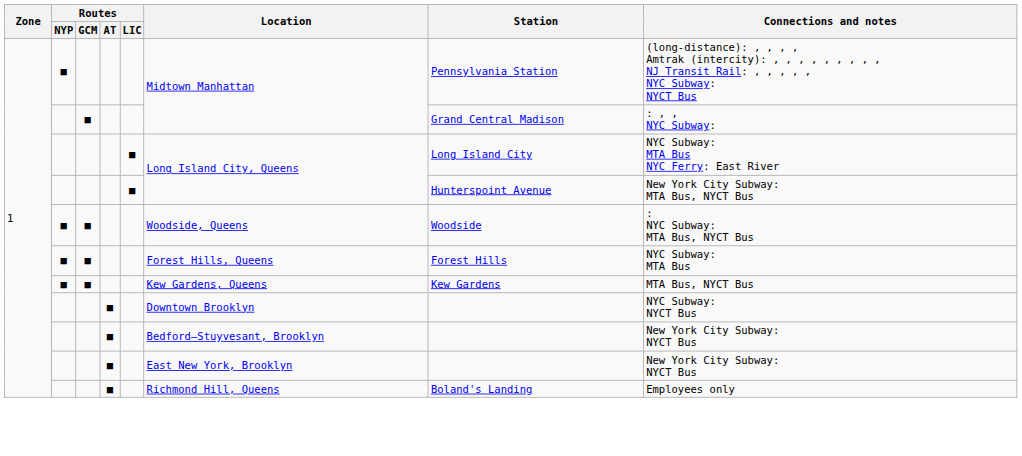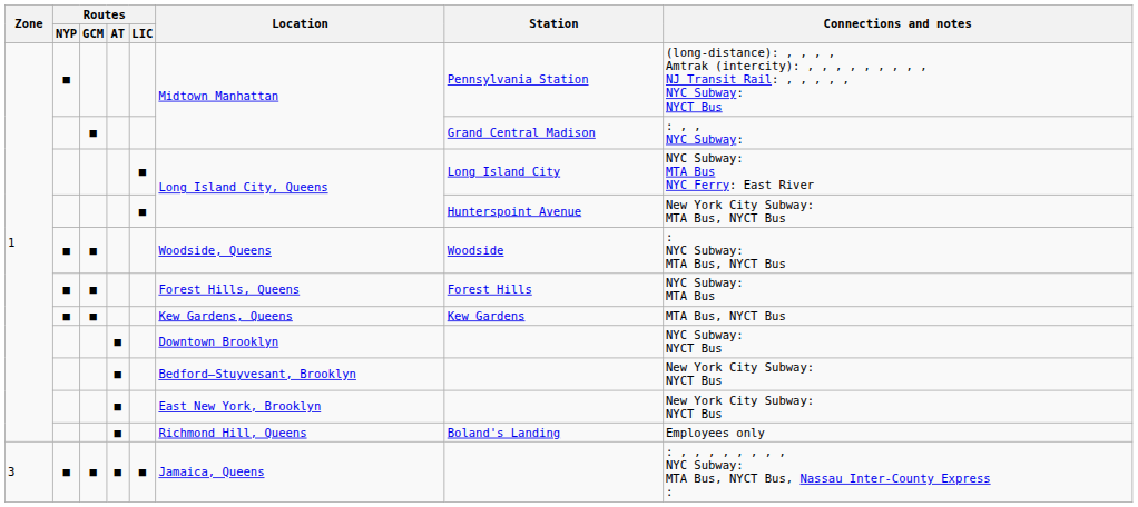 <table class="wikitable">
 <tr>
 <th rowspan="2">Zone</th>
 <th colspan="4">Routes</th>
 <th rowspan="2">Location</th>
 <th rowspan="2">Station</th>
 <th rowspan="2">Connections and notes</th>
 </tr>
 <tr>
 <th width="2%">NYP</th>
 <th width="2%">GCM</th>
 <th width="2%">AT</th>
 <th width="2%">LIC</th>
 </tr>
 <tr>
 <td rowspan="11">1</td>
 <td align="center">■</td>
 <td></td>
 <td></td>
 <td></td>
 <td rowspan="2"><a href='#'>Midtown Manhattan</a></td>
 <td><a href='#'>Pennsylvania Station</a> </td>
 <td> (long-distance): , , , , <br> Amtrak (intercity): , , , , , , , , , <br> <a href='#'>NJ Transit Rail</a>: , , , , ,  <br> <a href='#'>NYC Subway</a>: <br> <a href='#'>NYCT Bus</a></td>
 </tr>
 <tr>
 <td></td>
 <td align="center">■</td>
 <td></td>
 <td></td>
 <td><a href='#'>Grand Central Madison</a> </td>
 <td>: , , <br> <a href='#'>NYC Subway</a>: </td>
 </tr>
 <tr>
 <td></td>
 <td></td>
 <td></td>
 <td align="center">■</td>
 <td rowspan="2"><a href='#'>Long Island City, Queens</a></td>
 <td><a href='#'>Long Island City</a> </td>
 <td> NYC Subway: <br> <a href='#'>MTA Bus</a><br> <a href='#'>NYC Ferry</a>: East River</td>
 </tr>
 <tr>
 <td></td>
 <td></td>
 <td></td>
 <td align="center">■</td>
 <td><a href='#'>Hunterspoint Avenue</a></td>
 <td> New York City Subway: <br> MTA Bus, NYCT Bus</td>
 </tr>
 <tr>
 <td align="center">■</td>
 <td align="center">■</td>
 <td></td>
 <td></td>
 <td><a href='#'>Woodside, Queens</a></td>
 <td><a href='#'>Woodside</a> </td>
 <td>: <br> NYC Subway: <br> MTA Bus, NYCT Bus</td>
 </tr>
 <tr>
 <td align="center">■</td>
 <td align="center">■</td>
 <td></td>
 <td></td>
 <td><a href='#'>Forest Hills, Queens</a></td>
 <td><a href='#'>Forest Hills</a> </td>
 <td> NYC Subway: <br> MTA Bus</td>
 </tr>
 <tr>
 <td align="center">■</td>
 <td align="center">■</td>
 <td></td>
 <td></td>
 <td><a href='#'>Kew Gardens, Queens</a></td>
 <td><a href='#'>Kew Gardens</a></td>
 <td> MTA Bus, NYCT Bus</td>
 </tr>
 <tr>
 <td></td>
 <td></td>
 <td align="center">■</td>
 <td></td>
 <td><a href='#'>Downtown Brooklyn</a></td>
 <td> </td>
 <td> NYC Subway: <br> NYCT Bus</td>
 </tr>
 <tr>
 <td></td>
 <td></td>
 <td align="center">■</td>
 <td></td>
 <td><a href='#'>Bedford–Stuyvesant, Brooklyn</a></td>
 <td> </td>
 <td> New York City Subway: <br> NYCT Bus</td>
 </tr>
 <tr>
 <td></td>
 <td></td>
 <td align="center">■</td>
 <td></td>
 <td><a href='#'>East New York, Brooklyn</a></td>
 <td></td>
 <td> New York City Subway: <br> NYCT Bus</td>
 </tr>
 <tr>
 <td></td>
 <td></td>
 <td align="center">■</td>
 <td></td>
 <td><a href='#'>Richmond Hill, Queens</a></td>
 <td><a href='#'>Boland's Landing</a></td>
 <td>Employees only</td>
 </tr>
+<tr>
+<td>3</td>
+<td align="center">■</td>
+<td align="center">■</td>
+<td align="center">■</td>
+<td align="center">■</td>
+<td><a href='#'>Jamaica, Queens</a></td>
+<td> </td>
+<td>: , , , , , , , , <br> NYC Subway: <br> MTA Bus, NYCT Bus, <a href='#'>Nassau Inter-County Express</a><br>: </td>
+</tr>
 </table>
